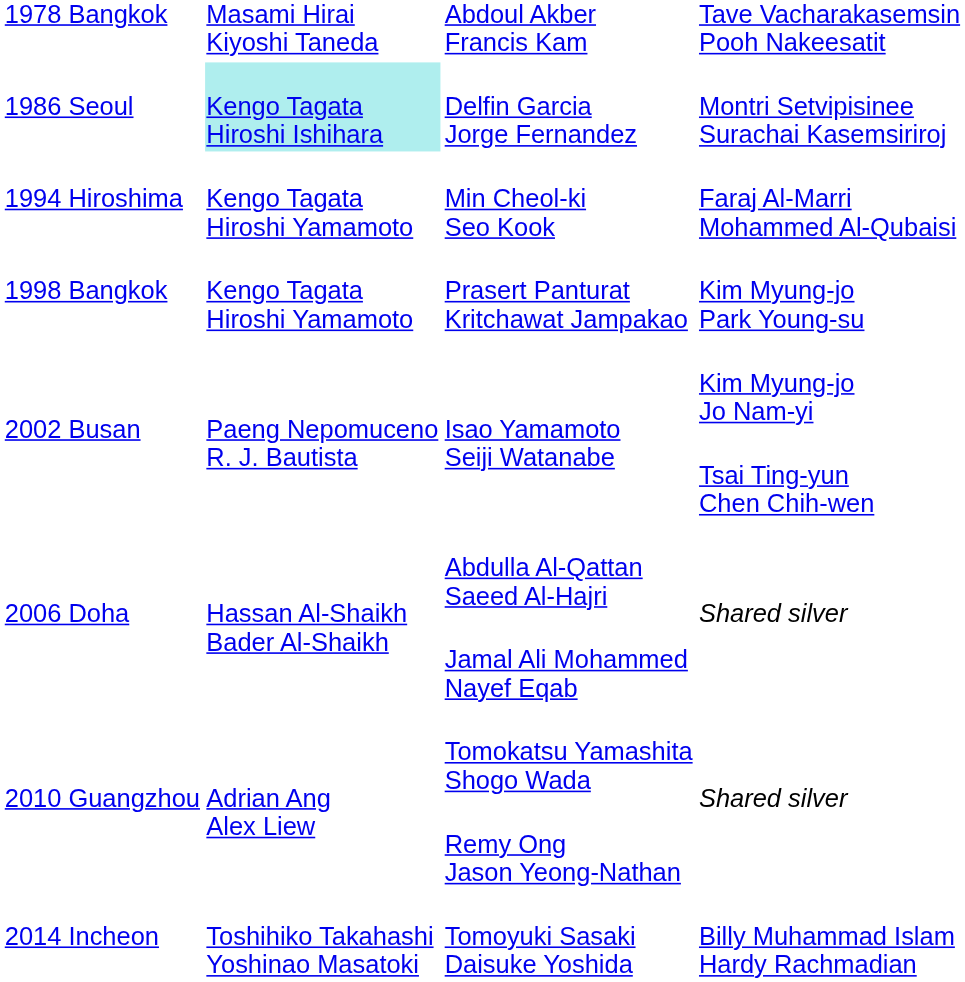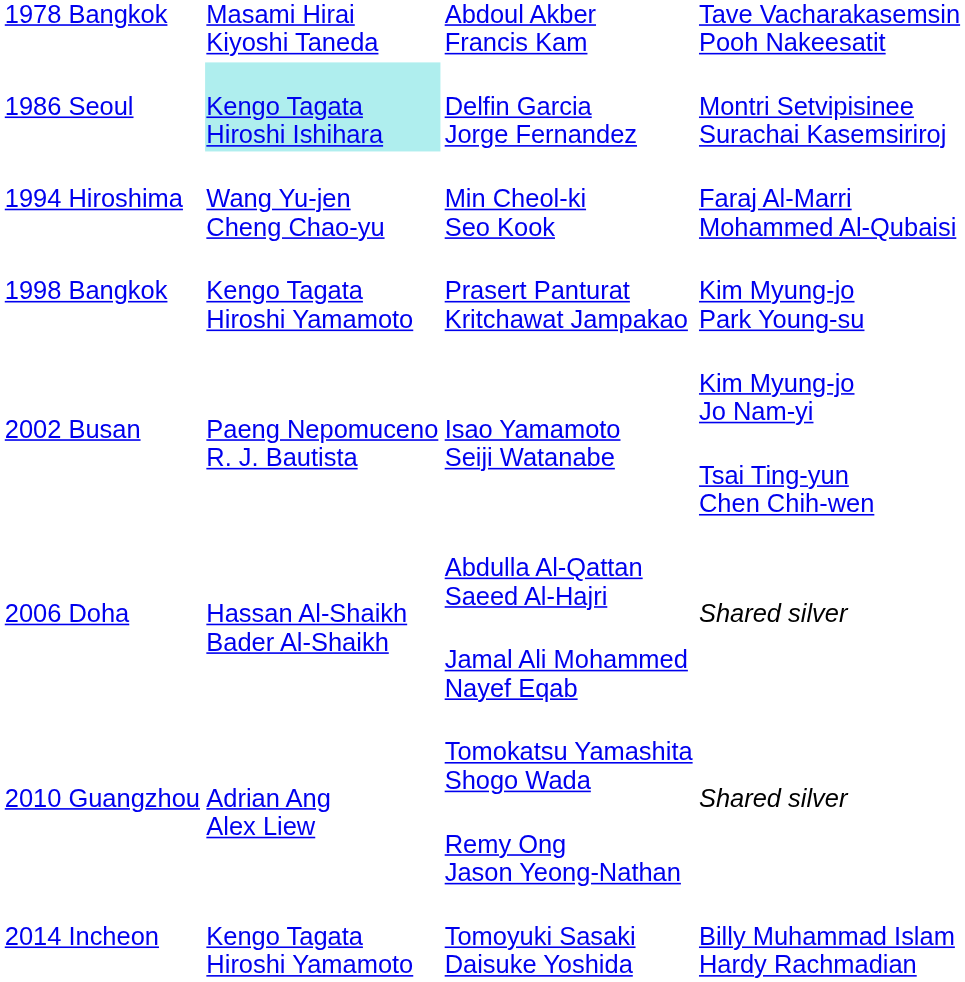 <table>
 <tr>
 <td><a href='#'>1978 Bangkok</a></td>
 <td><br><a href='#'>Masami Hirai</a><br><a href='#'>Kiyoshi Taneda</a></td>
 <td><br><a href='#'>Abdoul Akber</a><br><a href='#'>Francis Kam</a></td>
 <td><br><a href='#'>Tave Vacharakasemsin</a><br><a href='#'>Pooh Nakeesatit</a></td>
 </tr>
 <tr>
 <td><a href='#'>1986 Seoul</a></td>
 <td style="background: paleturquoise;"><br><a href='#'>Kengo Tagata</a><br><a href='#'>Hiroshi Ishihara</a></td>
 <td><br><a href='#'>Delfin Garcia</a><br><a href='#'>Jorge Fernandez</a></td>
 <td><br><a href='#'>Montri Setvipisinee</a><br><a href='#'>Surachai Kasemsiriroj</a></td>
 </tr>
 <tr>
 <td><a href='#'>1994 Hiroshima</a></td>
-<td><br><a href='#'>Kengo Tagata</a><br><a href='#'>Hiroshi Yamamoto</a></td>
+<td><br><a href='#'>Wang Yu-jen</a><br><a href='#'>Cheng Chao-yu</a></td>
 <td><br><a href='#'>Min Cheol-ki</a><br><a href='#'>Seo Kook</a></td>
 <td><br><a href='#'>Faraj Al-Marri</a><br><a href='#'>Mohammed Al-Qubaisi</a></td>
 </tr>
 <tr>
 <td><a href='#'>1998 Bangkok</a></td>
 <td><br><a href='#'>Kengo Tagata</a><br><a href='#'>Hiroshi Yamamoto</a></td>
 <td><br><a href='#'>Prasert Panturat</a><br><a href='#'>Kritchawat Jampakao</a></td>
 <td><br><a href='#'>Kim Myung-jo</a><br><a href='#'>Park Young-su</a></td>
 </tr>
 <tr>
 <td rowspan=2><a href='#'>2002 Busan</a></td>
 <td rowspan=2><br><a href='#'>Paeng Nepomuceno</a><br><a href='#'>R. J. Bautista</a></td>
 <td rowspan=2><br><a href='#'>Isao Yamamoto</a><br><a href='#'>Seiji Watanabe</a></td>
 <td><br><a href='#'>Kim Myung-jo</a><br><a href='#'>Jo Nam-yi</a></td>
 </tr>
 <tr>
 <td><br><a href='#'>Tsai Ting-yun</a><br><a href='#'>Chen Chih-wen</a></td>
 </tr>
 <tr>
 <td rowspan=2><a href='#'>2006 Doha</a></td>
 <td rowspan=2><br><a href='#'>Hassan Al-Shaikh</a><br><a href='#'>Bader Al-Shaikh</a></td>
 <td><br><a href='#'>Abdulla Al-Qattan</a><br><a href='#'>Saeed Al-Hajri</a></td>
 <td rowspan=2><em>Shared silver</em></td>
 </tr>
 <tr>
 <td><br><a href='#'>Jamal Ali Mohammed</a><br><a href='#'>Nayef Eqab</a></td>
 </tr>
 <tr>
 <td rowspan=2><a href='#'>2010 Guangzhou</a></td>
 <td rowspan=2><br><a href='#'>Adrian Ang</a><br><a href='#'>Alex Liew</a></td>
 <td><br><a href='#'>Tomokatsu Yamashita</a><br><a href='#'>Shogo Wada</a></td>
 <td rowspan=2><em>Shared silver</em></td>
 </tr>
 <tr>
 <td><br><a href='#'>Remy Ong</a><br><a href='#'>Jason Yeong-Nathan</a></td>
 </tr>
 <tr>
 <td><a href='#'>2014 Incheon</a></td>
-<td><br><a href='#'>Toshihiko Takahashi</a><br><a href='#'>Yoshinao Masatoki</a></td>
+<td><br><a href='#'>Kengo Tagata</a><br><a href='#'>Hiroshi Yamamoto</a></td>
 <td><br><a href='#'>Tomoyuki Sasaki</a><br><a href='#'>Daisuke Yoshida</a></td>
 <td><br><a href='#'>Billy Muhammad Islam</a><br><a href='#'>Hardy Rachmadian</a></td>
 </tr>
 </table>
